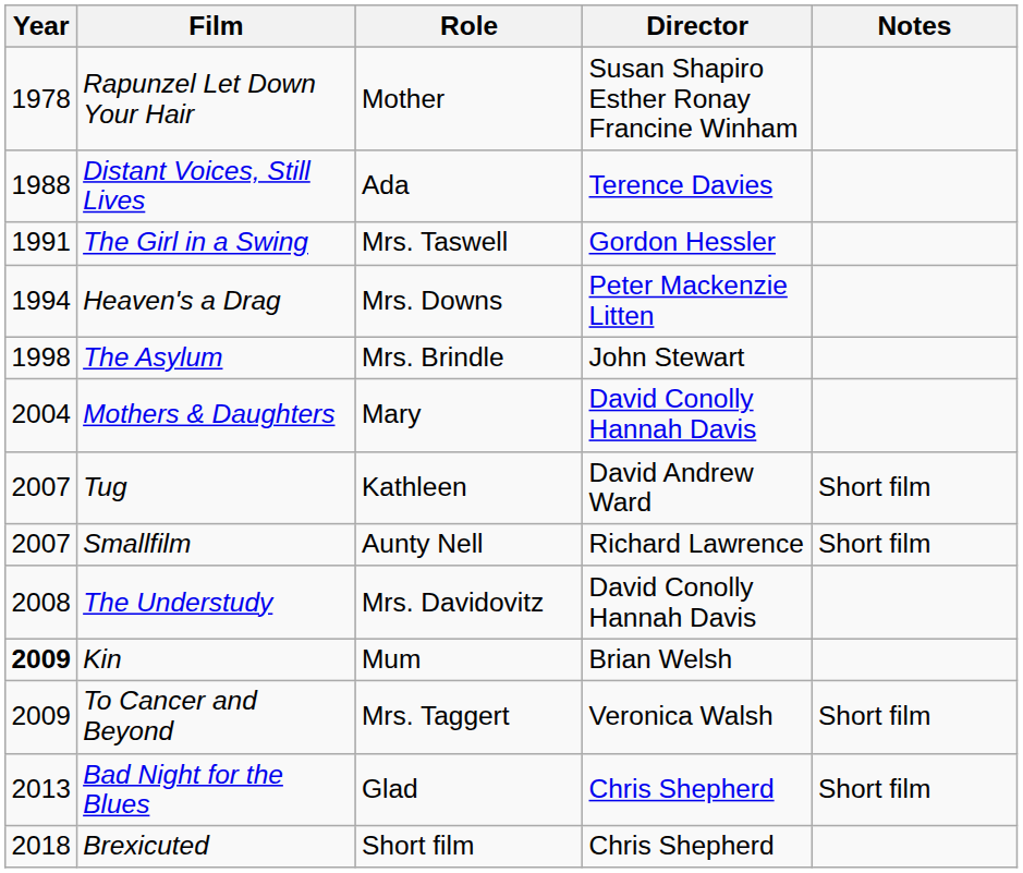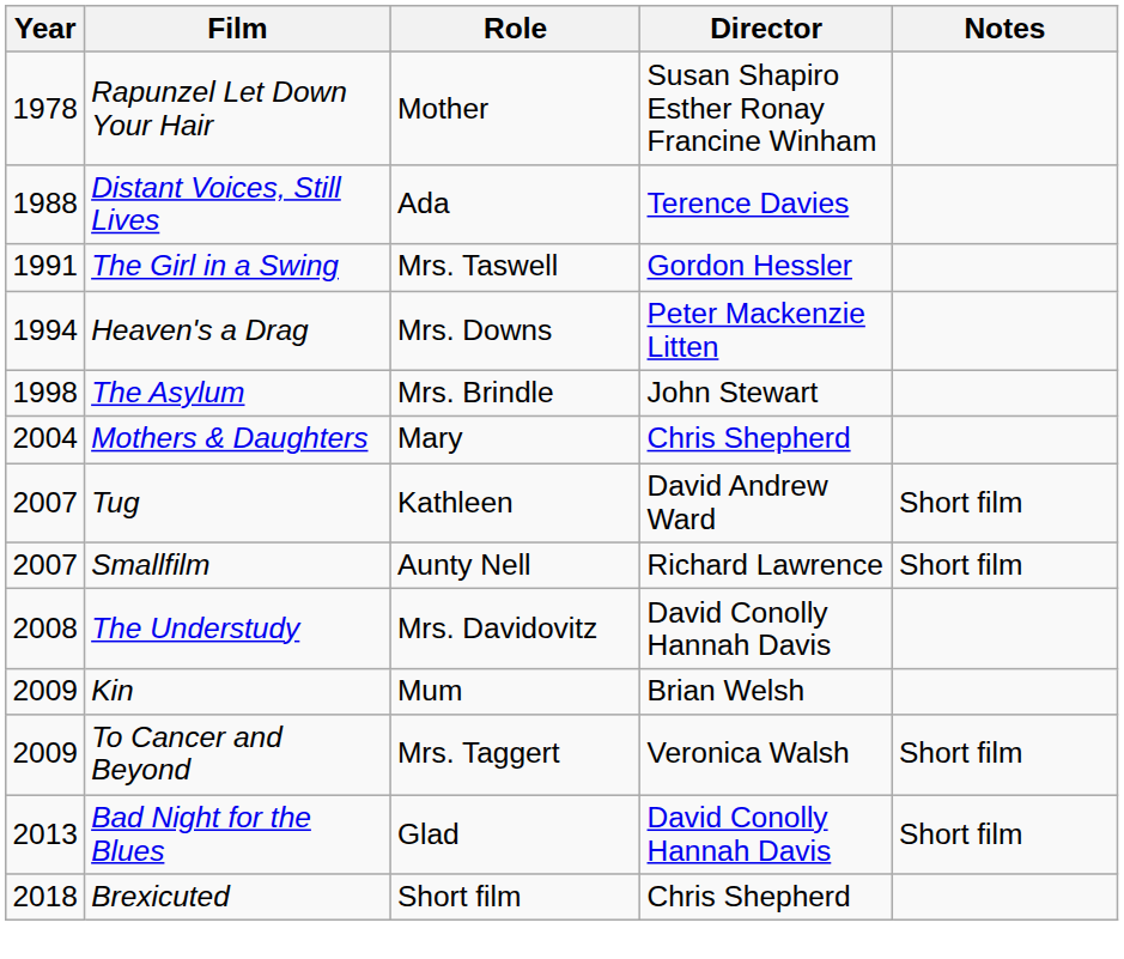 <table class="wikitable">
 <tr>
 <th width="33">Year</th>
 <th width="225">Film</th>
 <th width="175">Role</th>
 <th width="175">Director</th>
 <th width="175">Notes</th>
 </tr>
 <tr>
 <td>1978</td>
 <td><em>Rapunzel Let Down Your Hair</em></td>
 <td>Mother</td>
 <td>Susan Shapiro<br>Esther Ronay<br>Francine Winham</td>
 <td></td>
 </tr>
 <tr>
 <td>1988</td>
 <td><em><a href='#'>Distant Voices, Still Lives</a></em></td>
 <td>Ada</td>
 <td><a href='#'>Terence Davies</a></td>
 <td></td>
 </tr>
 <tr>
 <td>1991</td>
 <td><em><a href='#'>The Girl in a Swing</a></em></td>
 <td>Mrs. Taswell</td>
 <td><a href='#'>Gordon Hessler</a></td>
 <td></td>
 </tr>
 <tr>
 <td>1994</td>
 <td><em>Heaven's a Drag</em></td>
 <td>Mrs. Downs</td>
 <td><a href='#'>Peter Mackenzie Litten</a></td>
 <td></td>
 </tr>
 <tr>
 <td>1998</td>
 <td><em><a href='#'>The Asylum</a></em></td>
 <td>Mrs. Brindle</td>
 <td>John Stewart</td>
 <td></td>
 </tr>
 <tr>
 <td>2004</td>
 <td><em><a href='#'>Mothers & Daughters</a></em></td>
 <td>Mary</td>
-<td><a href='#'>David Conolly</a><br><a href='#'>Hannah Davis</a></td>
+<td><a href='#'>Chris Shepherd</a></td>
 <td></td>
 </tr>
 <tr>
 <td>2007</td>
 <td><em>Tug</em></td>
 <td>Kathleen</td>
 <td>David Andrew Ward</td>
 <td>Short film</td>
 </tr>
 <tr>
 <td>2007</td>
 <td><em>Smallfilm</em></td>
 <td>Aunty Nell</td>
 <td>Richard Lawrence</td>
 <td>Short film</td>
 </tr>
 <tr>
 <td>2008</td>
 <td><em><a href='#'>The Understudy</a></em></td>
 <td>Mrs. Davidovitz</td>
 <td>David Conolly<br>Hannah Davis</td>
 <td></td>
 </tr>
 <tr>
-<td><strong>2009</strong></td>
+<td>2009</td>
 <td><em>Kin</em></td>
 <td>Mum</td>
 <td>Brian Welsh</td>
 <td></td>
 </tr>
 <tr>
 <td>2009</td>
 <td><em>To Cancer and Beyond</em></td>
 <td>Mrs. Taggert</td>
 <td>Veronica Walsh</td>
 <td>Short film</td>
 </tr>
 <tr>
 <td>2013</td>
 <td><em><a href='#'>Bad Night for the Blues</a></em></td>
 <td>Glad</td>
-<td><a href='#'>Chris Shepherd</a></td>
+<td><a href='#'>David Conolly</a><br><a href='#'>Hannah Davis</a></td>
 <td>Short film</td>
 </tr>
 <tr>
 <td>2018</td>
 <td><em>Brexicuted</em></td>
 <td>Short film</td>
 <td>Chris Shepherd</td>
 <td></td>
 </tr>
 </table>
